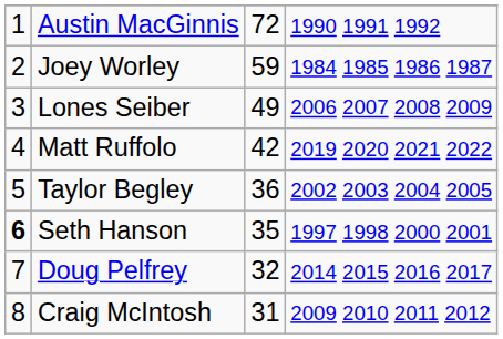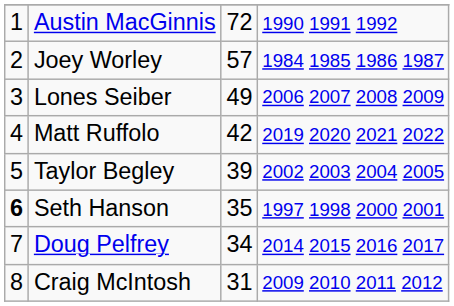 <table class="wikitable">
 <tr>
 </tr>
 <tr>
 <td>1</td>
 <td><a href='#'>Austin MacGinnis</a></td>
 <td>72</td>
 <td style="font-size:80%;"><a href='#'>1990</a> <a href='#'>1991</a> <a href='#'>1992</a></td>
 </tr>
 <tr>
 <td>2</td>
 <td>Joey Worley</td>
-<td>59</td>
+<td>57</td>
 <td style="font-size:80%;"><a href='#'>1984</a> <a href='#'>1985</a> <a href='#'>1986</a> <a href='#'>1987</a></td>
 </tr>
 <tr>
 <td>3</td>
 <td>Lones Seiber</td>
 <td>49</td>
 <td style="font-size:80%;"><a href='#'>2006</a> <a href='#'>2007</a> <a href='#'>2008</a> <a href='#'>2009</a></td>
 </tr>
 <tr>
 <td>4</td>
 <td>Matt Ruffolo</td>
 <td>42</td>
 <td style="font-size:80%;"><a href='#'>2019</a> <a href='#'>2020</a> <a href='#'>2021</a> <a href='#'>2022</a></td>
 </tr>
 <tr>
 <td>5</td>
 <td>Taylor Begley</td>
-<td>36</td>
+<td>39</td>
 <td style="font-size:80%;"><a href='#'>2002</a> <a href='#'>2003</a> <a href='#'>2004</a> <a href='#'>2005</a></td>
 </tr>
 <tr>
 <td><strong>6</strong></td>
 <td>Seth Hanson</td>
 <td>35</td>
 <td style="font-size:80%;"><a href='#'>1997</a> <a href='#'>1998</a> <a href='#'>2000</a> <a href='#'>2001</a></td>
 </tr>
 <tr>
 <td>7</td>
 <td><a href='#'>Doug Pelfrey</a></td>
-<td>32</td>
+<td>34</td>
 <td style="font-size:80%;"><a href='#'>2014</a> <a href='#'>2015</a> <a href='#'>2016</a> <a href='#'>2017</a></td>
 </tr>
 <tr>
 <td>8</td>
 <td>Craig McIntosh</td>
 <td>31</td>
 <td style="font-size:80%;"><a href='#'>2009</a> <a href='#'>2010</a> <a href='#'>2011</a> <a href='#'>2012</a></td>
 </tr>
 </table>
